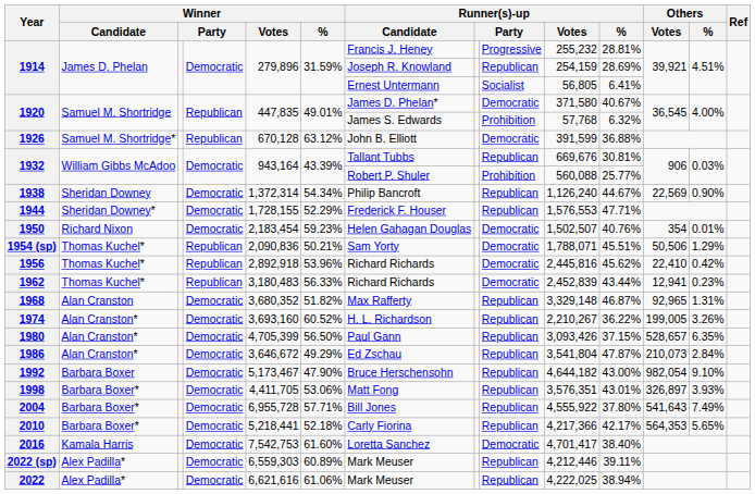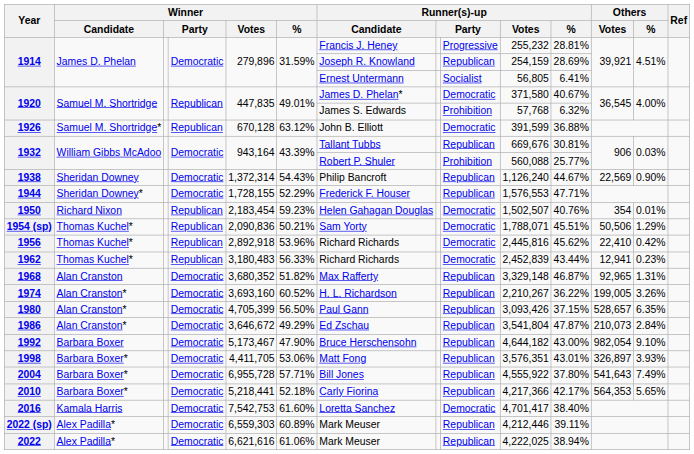 <table class=wikitable style=text-align:right>
 <tr>
 <th rowspan=2>Year</th>
 <th colspan=5>Winner</th>
 <th colspan=5>Runner(s)-up</th>
 <th colspan=2>Others</th>
 <th rowspan=2>Ref</th>
 </tr>
 <tr>
 <th>Candidate</th>
 <th colspan=2>Party</th>
 <th>Votes</th>
 <th>%</th>
 <th>Candidate</th>
 <th colspan=2>Party</th>
 <th>Votes</th>
 <th>%</th>
 <th>Votes</th>
 <th>%</th>
 </tr>
 <tr>
 <th rowspan=3><a href='#'>1914</a></th>
 <td rowspan=3 align=left><a href='#'>James D. Phelan</a></td>
 <td rowspan=3 style=background:></td>
 <td rowspan=3 align=left><a href='#'>Democratic</a></td>
 <td rowspan=3>279,896</td>
 <td rowspan=3>31.59%</td>
 <td align=left><a href='#'>Francis J. Heney</a></td>
 <td style=background:></td>
 <td align=left><a href='#'>Progressive</a></td>
 <td>255,232</td>
 <td>28.81%</td>
 <td rowspan=3>39,921</td>
 <td rowspan=3>4.51%</td>
 <td rowspan=3 align=center></td>
 </tr>
 <tr>
 <td align=left><a href='#'>Joseph R. Knowland</a></td>
 <td style=background:></td>
 <td align=left><a href='#'>Republican</a></td>
 <td>254,159</td>
 <td>28.69%</td>
 </tr>
 <tr>
 <td align=left><a href='#'>Ernest Untermann</a></td>
 <td style=background:></td>
 <td align=left><a href='#'>Socialist</a></td>
 <td>56,805</td>
 <td>6.41%</td>
 </tr>
 <tr>
 <th rowspan=2><a href='#'>1920</a></th>
 <td rowspan=2 align=left><a href='#'>Samuel M. Shortridge</a></td>
 <td rowspan=2 style=background:></td>
 <td rowspan=2 align=left><a href='#'>Republican</a></td>
 <td rowspan=2>447,835</td>
 <td rowspan=2>49.01%</td>
 <td align=left><a href='#'>James D. Phelan</a>*</td>
 <td style=background:></td>
 <td align=left><a href='#'>Democratic</a></td>
 <td>371,580</td>
 <td>40.67%</td>
 <td rowspan=2>36,545</td>
 <td rowspan=2>4.00%</td>
 <td rowspan=2 align=center></td>
 </tr>
 <tr>
 <td align=left>James S. Edwards</td>
 <td style=background:></td>
 <td align=left><a href='#'>Prohibition</a></td>
 <td>57,768</td>
 <td>6.32%</td>
 </tr>
 <tr>
 <th><a href='#'>1926</a></th>
 <td align=left><a href='#'>Samuel M. Shortridge</a>*</td>
 <td style=background:></td>
 <td align=left><a href='#'>Republican</a></td>
 <td>670,128</td>
 <td>63.12%</td>
 <td align=left>John B. Elliott</td>
 <td style=background:></td>
 <td align=left><a href='#'>Democratic</a></td>
 <td>391,599</td>
 <td>36.88%</td>
 <td colspan=2></td>
 <td align=center></td>
 </tr>
 <tr>
 <th rowspan=2><a href='#'>1932</a></th>
 <td rowspan=2 align=left><a href='#'>William Gibbs McAdoo</a></td>
 <td rowspan=2 style=background:></td>
 <td rowspan=2 align=left><a href='#'>Democratic</a></td>
 <td rowspan=2>943,164</td>
 <td rowspan=2>43.39%</td>
 <td align=left><a href='#'>Tallant Tubbs</a></td>
 <td style=background:></td>
 <td align=left><a href='#'>Republican</a></td>
 <td>669,676</td>
 <td>30.81%</td>
 <td rowspan=2>906</td>
 <td rowspan=2>0.03%</td>
 <td rowspan=2 align=center></td>
 </tr>
 <tr>
 <td align=left><a href='#'>Robert P. Shuler</a></td>
 <td style=background:></td>
 <td align=left><a href='#'>Prohibition</a></td>
 <td>560,088</td>
 <td>25.77%</td>
 </tr>
 <tr>
 <th><a href='#'>1938</a></th>
 <td align=left><a href='#'>Sheridan Downey</a></td>
 <td style=background:></td>
 <td align=left><a href='#'>Democratic</a></td>
 <td>1,372,314</td>
-<td>54.34%</td>
+<td>54.43%</td>
 <td align=left>Philip Bancroft</td>
 <td style=background:></td>
 <td align=left><a href='#'>Republican</a></td>
 <td>1,126,240</td>
 <td>44.67%</td>
 <td>22,569</td>
 <td>0.90%</td>
 <td align=center></td>
 </tr>
 <tr>
 <th><a href='#'>1944</a></th>
 <td align=left><a href='#'>Sheridan Downey</a>*</td>
 <td style=background:></td>
 <td align=left><a href='#'>Democratic</a></td>
 <td>1,728,155</td>
 <td>52.29%</td>
 <td align=left><a href='#'>Frederick F. Houser</a></td>
 <td style=background:></td>
 <td align=left><a href='#'>Republican</a></td>
 <td>1,576,553</td>
 <td>47.71%</td>
 <td colspan=2></td>
 <td align=center></td>
 </tr>
 <tr>
 <th><a href='#'>1950</a></th>
 <td align=left><a href='#'>Richard Nixon</a></td>
 <td style=background:></td>
-<td align=left><a href='#'>Democratic</a></td>
+<td align=left><a href='#'>Republican</a></td>
 <td>2,183,454</td>
 <td>59.23%</td>
 <td align=left><a href='#'>Helen Gahagan Douglas</a></td>
 <td style=background:></td>
 <td align=left><a href='#'>Democratic</a></td>
 <td>1,502,507</td>
 <td>40.76%</td>
 <td>354</td>
 <td>0.01%</td>
 <td align=center></td>
 </tr>
 <tr>
 <th><a href='#'>1954 (sp)</a></th>
 <td align=left><a href='#'>Thomas Kuchel</a>*</td>
 <td style=background:></td>
 <td align=left><a href='#'>Republican</a></td>
 <td>2,090,836</td>
 <td>50.21%</td>
 <td align=left><a href='#'>Sam Yorty</a></td>
 <td style=background:></td>
 <td align=left><a href='#'>Democratic</a></td>
 <td>1,788,071</td>
 <td>45.51%</td>
 <td>50,506</td>
 <td>1.29%</td>
 <td align=center></td>
 </tr>
 <tr>
 <th><a href='#'>1956</a></th>
 <td align=left><a href='#'>Thomas Kuchel</a>*</td>
 <td style=background:></td>
 <td align=left><a href='#'>Republican</a></td>
 <td>2,892,918</td>
 <td>53.96%</td>
 <td align=left>Richard Richards</td>
 <td style=background:></td>
 <td align=left><a href='#'>Democratic</a></td>
 <td>2,445,816</td>
 <td>45.62%</td>
 <td>22,410</td>
 <td>0.42%</td>
 <td align=center></td>
 </tr>
 <tr>
 <th><a href='#'>1962</a></th>
 <td align=left><a href='#'>Thomas Kuchel</a>*</td>
 <td style=background:></td>
 <td align=left><a href='#'>Republican</a></td>
 <td>3,180,483</td>
 <td>56.33%</td>
 <td align=left>Richard Richards</td>
 <td style=background:></td>
 <td align=left><a href='#'>Democratic</a></td>
 <td>2,452,839</td>
 <td>43.44%</td>
 <td>12,941</td>
 <td>0.23%</td>
 <td align=center></td>
 </tr>
 <tr>
 <th><a href='#'>1968</a></th>
 <td align=left><a href='#'>Alan Cranston</a></td>
 <td style=background:></td>
 <td align=left><a href='#'>Democratic</a></td>
 <td>3,680,352</td>
 <td>51.82%</td>
 <td align=left><a href='#'>Max Rafferty</a></td>
 <td style=background:></td>
 <td align=left><a href='#'>Republican</a></td>
 <td>3,329,148</td>
 <td>46.87%</td>
 <td>92,965</td>
 <td>1.31%</td>
 <td align=center></td>
 </tr>
 <tr>
 <th><a href='#'>1974</a></th>
 <td align=left><a href='#'>Alan Cranston</a>*</td>
 <td style=background:></td>
 <td align=left><a href='#'>Democratic</a></td>
 <td>3,693,160</td>
 <td>60.52%</td>
 <td align=left><a href='#'>H. L. Richardson</a></td>
 <td style=background:></td>
 <td align=left><a href='#'>Republican</a></td>
 <td>2,210,267</td>
 <td>36.22%</td>
 <td>199,005</td>
 <td>3.26%</td>
 <td align=center></td>
 </tr>
 <tr>
 <th><a href='#'>1980</a></th>
 <td align=left><a href='#'>Alan Cranston</a>*</td>
 <td style=background:></td>
 <td align=left><a href='#'>Democratic</a></td>
 <td>4,705,399</td>
 <td>56.50%</td>
 <td align=left><a href='#'>Paul Gann</a></td>
 <td style=background:></td>
 <td align=left><a href='#'>Republican</a></td>
 <td>3,093,426</td>
 <td>37.15%</td>
 <td>528,657</td>
 <td>6.35%</td>
 <td align=center></td>
 </tr>
 <tr>
 <th><a href='#'>1986</a></th>
 <td align=left><a href='#'>Alan Cranston</a>*</td>
 <td style=background:></td>
 <td align=left><a href='#'>Democratic</a></td>
 <td>3,646,672</td>
 <td>49.29%</td>
 <td align=left><a href='#'>Ed Zschau</a></td>
 <td style=background:></td>
 <td align=left><a href='#'>Republican</a></td>
 <td>3,541,804</td>
 <td>47.87%</td>
 <td>210,073</td>
 <td>2.84%</td>
 <td align=center></td>
 </tr>
 <tr>
 <th><a href='#'>1992</a></th>
 <td align=left><a href='#'>Barbara Boxer</a></td>
 <td style=background:></td>
 <td align=left><a href='#'>Democratic</a></td>
 <td>5,173,467</td>
 <td>47.90%</td>
 <td align=left><a href='#'>Bruce Herschensohn</a></td>
 <td style=background:></td>
 <td align=left><a href='#'>Republican</a></td>
 <td>4,644,182</td>
 <td>43.00%</td>
 <td>982,054</td>
 <td>9.10%</td>
 <td align=center></td>
 </tr>
 <tr>
 <th><a href='#'>1998</a></th>
 <td align=left><a href='#'>Barbara Boxer</a>*</td>
 <td style=background:></td>
 <td align=left><a href='#'>Democratic</a></td>
 <td>4,411,705</td>
 <td>53.06%</td>
 <td align=left><a href='#'>Matt Fong</a></td>
 <td style=background:></td>
 <td align=left><a href='#'>Republican</a></td>
 <td>3,576,351</td>
 <td>43.01%</td>
 <td>326,897</td>
 <td>3.93%</td>
 <td align=center></td>
 </tr>
 <tr>
 <th><a href='#'>2004</a></th>
 <td align=left><a href='#'>Barbara Boxer</a>*</td>
 <td style=background:></td>
 <td align=left><a href='#'>Democratic</a></td>
 <td>6,955,728</td>
 <td>57.71%</td>
 <td align=left><a href='#'>Bill Jones</a></td>
 <td style=background:></td>
 <td align=left><a href='#'>Republican</a></td>
 <td>4,555,922</td>
 <td>37.80%</td>
 <td>541,643</td>
 <td>7.49%</td>
 <td align=center></td>
 </tr>
 <tr>
 <th><a href='#'>2010</a></th>
 <td align=left><a href='#'>Barbara Boxer</a>*</td>
 <td style=background:></td>
 <td align=left><a href='#'>Democratic</a></td>
 <td>5,218,441</td>
 <td>52.18%</td>
 <td align=left><a href='#'>Carly Fiorina</a></td>
 <td style=background:></td>
 <td align=left><a href='#'>Republican</a></td>
 <td>4,217,366</td>
 <td>42.17%</td>
 <td>564,353</td>
 <td>5.65%</td>
 <td align=center></td>
 </tr>
 <tr>
 <th><a href='#'>2016</a></th>
 <td align=left><a href='#'>Kamala Harris</a></td>
 <td style=background:></td>
 <td align=left><a href='#'>Democratic</a></td>
 <td>7,542,753</td>
 <td>61.60%</td>
 <td align=left><a href='#'>Loretta Sanchez</a></td>
 <td style=background:></td>
 <td align=left><a href='#'>Democratic</a></td>
 <td>4,701,417</td>
 <td>38.40%</td>
 <td colspan=2></td>
 <td align=center></td>
 </tr>
 <tr>
 <th><a href='#'>2022 (sp)</a></th>
 <td align=left><a href='#'>Alex Padilla</a>*</td>
 <td style=background:></td>
 <td align=left><a href='#'>Democratic</a></td>
 <td>6,559,303</td>
 <td>60.89%</td>
 <td align=left>Mark Meuser</td>
 <td style=background:></td>
 <td align=left><a href='#'>Republican</a></td>
 <td>4,212,446</td>
 <td>39.11%</td>
 <td colspan=2></td>
 <td align=center></td>
 </tr>
 <tr>
 <th><a href='#'>2022</a></th>
 <td align=left><a href='#'>Alex Padilla</a>*</td>
 <td style=background:></td>
 <td align=left><a href='#'>Democratic</a></td>
 <td>6,621,616</td>
 <td>61.06%</td>
 <td align=left>Mark Meuser</td>
 <td style=background:></td>
 <td align=left><a href='#'>Republican</a></td>
 <td>4,222,025</td>
 <td>38.94%</td>
 <td colspan=2></td>
 <td align=center></td>
 </tr>
 </table>
